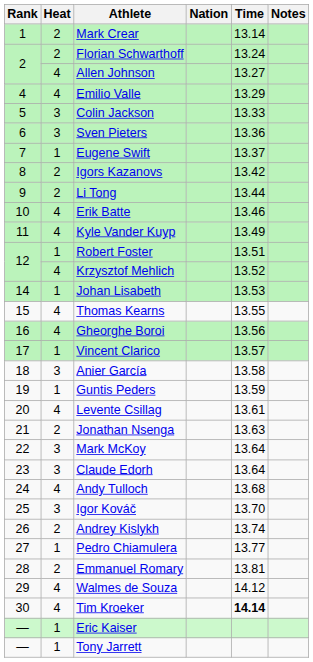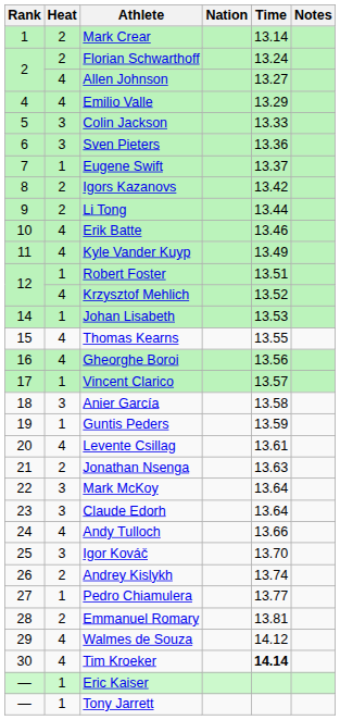 <table class="wikitable sortable" style="text-align:center">
 <tr>
 <th>Rank</th>
 <th>Heat</th>
 <th>Athlete</th>
 <th>Nation</th>
 <th>Time</th>
 <th>Notes</th>
 </tr>
 <tr bgcolor=bbf3bb>
 <td>1</td>
 <td>2</td>
 <td align="left"><a href='#'>Mark Crear</a></td>
 <td align=left></td>
 <td>13.14</td>
 <td></td>
 </tr>
 <tr bgcolor=bbf3bb>
 <td rowspan=2>2</td>
 <td>2</td>
 <td align="left"><a href='#'>Florian Schwarthoff</a></td>
 <td align=left></td>
 <td>13.24</td>
 <td></td>
 </tr>
 <tr bgcolor=bbf3bb>
 <td>4</td>
 <td align="left"><a href='#'>Allen Johnson</a></td>
 <td align=left></td>
 <td>13.27</td>
 <td></td>
 </tr>
 <tr bgcolor=bbf3bb>
 <td>4</td>
 <td>4</td>
 <td align="left"><a href='#'>Emilio Valle</a></td>
 <td align=left></td>
 <td>13.29</td>
 <td></td>
 </tr>
 <tr bgcolor=bbf3bb>
 <td>5</td>
 <td>3</td>
 <td align="left"><a href='#'>Colin Jackson</a></td>
 <td align=left></td>
 <td>13.33</td>
 <td></td>
 </tr>
 <tr bgcolor=bbf3bb>
 <td>6</td>
 <td>3</td>
 <td align="left"><a href='#'>Sven Pieters</a></td>
 <td align=left></td>
 <td>13.36</td>
 <td></td>
 </tr>
 <tr bgcolor=bbf3bb>
 <td>7</td>
 <td>1</td>
 <td align="left"><a href='#'>Eugene Swift</a></td>
 <td align=left></td>
 <td>13.37</td>
 <td></td>
 </tr>
 <tr bgcolor=bbf3bb>
 <td>8</td>
 <td>2</td>
 <td align="left"><a href='#'>Igors Kazanovs</a></td>
 <td align=left></td>
 <td>13.42</td>
 <td></td>
 </tr>
 <tr bgcolor=bbf3bb>
 <td>9</td>
 <td>2</td>
 <td align="left"><a href='#'>Li Tong</a></td>
 <td align=left></td>
 <td>13.44</td>
 <td></td>
 </tr>
 <tr bgcolor=bbf3bb>
 <td>10</td>
 <td>4</td>
 <td align="left"><a href='#'>Erik Batte</a></td>
 <td align=left></td>
 <td>13.46</td>
 <td></td>
 </tr>
 <tr bgcolor=bbf3bb>
 <td>11</td>
 <td>4</td>
 <td align="left"><a href='#'>Kyle Vander Kuyp</a></td>
 <td align=left></td>
 <td>13.49</td>
 <td></td>
 </tr>
 <tr bgcolor=bbf3bb>
 <td rowspan=2>12</td>
 <td>1</td>
 <td align="left"><a href='#'>Robert Foster</a></td>
 <td align=left></td>
 <td>13.51</td>
 <td></td>
 </tr>
 <tr bgcolor=bbf3bb>
 <td>4</td>
 <td align="left"><a href='#'>Krzysztof Mehlich</a></td>
 <td align=left></td>
 <td>13.52</td>
 <td></td>
 </tr>
 <tr bgcolor=bbf3bb>
 <td>14</td>
 <td>1</td>
 <td align="left"><a href='#'>Johan Lisabeth</a></td>
 <td align=left></td>
 <td>13.53</td>
 <td></td>
 </tr>
 <tr>
 <td>15</td>
 <td>4</td>
 <td align="left"><a href='#'>Thomas Kearns</a></td>
 <td align=left></td>
 <td>13.55</td>
 <td></td>
 </tr>
 <tr bgcolor=bbf3bb>
 <td>16</td>
 <td>4</td>
 <td align="left"><a href='#'>Gheorghe Boroi</a></td>
 <td align=left></td>
 <td>13.56</td>
 <td></td>
 </tr>
 <tr bgcolor=bbf3bb>
 <td>17</td>
 <td>1</td>
 <td align="left"><a href='#'>Vincent Clarico</a></td>
 <td align=left></td>
 <td>13.57</td>
 <td></td>
 </tr>
 <tr>
 <td>18</td>
 <td>3</td>
 <td align="left"><a href='#'>Anier García</a></td>
 <td align=left></td>
 <td>13.58</td>
 <td></td>
 </tr>
 <tr>
 <td>19</td>
 <td>1</td>
 <td align="left"><a href='#'>Guntis Peders</a></td>
 <td align=left></td>
 <td>13.59</td>
 <td></td>
 </tr>
 <tr>
 <td>20</td>
 <td>4</td>
 <td align="left"><a href='#'>Levente Csillag</a></td>
 <td align=left></td>
 <td>13.61</td>
 <td></td>
 </tr>
 <tr>
 <td>21</td>
 <td>2</td>
 <td align="left"><a href='#'>Jonathan Nsenga</a></td>
 <td align=left></td>
 <td>13.63</td>
 <td></td>
 </tr>
 <tr>
 <td>22</td>
 <td>3</td>
 <td align="left"><a href='#'>Mark McKoy</a></td>
 <td align=left></td>
 <td>13.64</td>
 <td></td>
 </tr>
 <tr>
 <td>23</td>
 <td>3</td>
 <td align="left"><a href='#'>Claude Edorh</a></td>
 <td align=left></td>
 <td>13.64</td>
 <td></td>
 </tr>
 <tr>
 <td>24</td>
 <td>4</td>
 <td align="left"><a href='#'>Andy Tulloch</a></td>
 <td align=left></td>
-<td>13.68</td>
+<td>13.66</td>
 <td></td>
 </tr>
 <tr>
 <td>25</td>
 <td>3</td>
 <td align="left"><a href='#'>Igor Kováč</a></td>
 <td align=left></td>
 <td>13.70</td>
 <td></td>
 </tr>
 <tr>
 <td>26</td>
 <td>2</td>
 <td align="left"><a href='#'>Andrey Kislykh</a></td>
 <td align=left></td>
 <td>13.74</td>
 <td></td>
 </tr>
 <tr>
 <td>27</td>
 <td>1</td>
 <td align="left"><a href='#'>Pedro Chiamulera</a></td>
 <td align=left></td>
 <td>13.77</td>
 <td></td>
 </tr>
 <tr>
 <td>28</td>
 <td>2</td>
 <td align="left"><a href='#'>Emmanuel Romary</a></td>
 <td align=left></td>
 <td>13.81</td>
 <td></td>
 </tr>
 <tr>
 <td>29</td>
 <td>4</td>
 <td align="left"><a href='#'>Walmes de Souza</a></td>
 <td align=left></td>
 <td>14.12</td>
 <td></td>
 </tr>
 <tr>
 <td>30</td>
 <td>4</td>
 <td align="left"><a href='#'>Tim Kroeker</a></td>
 <td align=left></td>
 <td><strong>14.14</strong></td>
 <td></td>
 </tr>
 <tr bgcolor=ccf9cc>
 <td data-sort-value=31>—</td>
 <td>1</td>
 <td align="left"><a href='#'>Eric Kaiser</a></td>
 <td align=left></td>
 <td data-sort-value=99.98></td>
 <td></td>
 </tr>
 <tr>
 <td data-sort-value=32>—</td>
 <td>1</td>
 <td align="left"><a href='#'>Tony Jarrett</a></td>
 <td align=left></td>
 <td data-sort-value=99.99></td>
 <td></td>
 </tr>
 </table>
